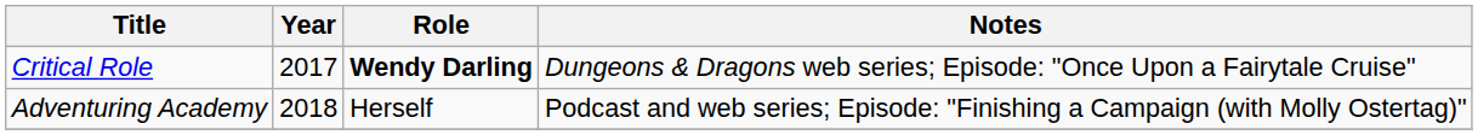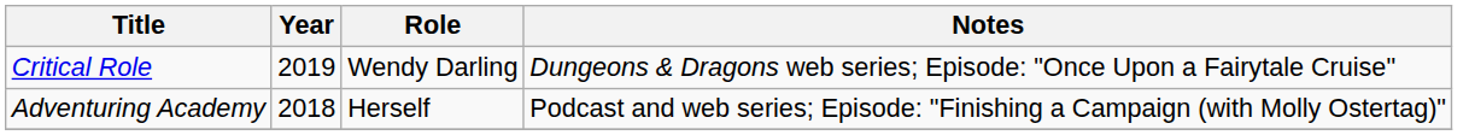 <table class="wikitable sortable">
 <tr>
 <th>Title</th>
 <th>Year</th>
 <th>Role</th>
 <th class="unsortable">Notes</th>
 </tr>
 <tr>
 <td><em><a href='#'>Critical Role</a></em></td>
-<td>2017</td>
-<td><strong>Wendy Darling</strong></td>
+<td>2019</td>
+<td>Wendy Darling</td>
 <td><em>Dungeons & Dragons</em> web series; Episode: "Once Upon a Fairytale Cruise"</td>
 </tr>
 <tr>
 <td><em>Adventuring Academy</em></td>
 <td>2018</td>
 <td>Herself</td>
 <td>Podcast and web series; Episode: "Finishing a Campaign (with Molly Ostertag)"</td>
 </tr>
 <tr>
 </tr>
 </table>
